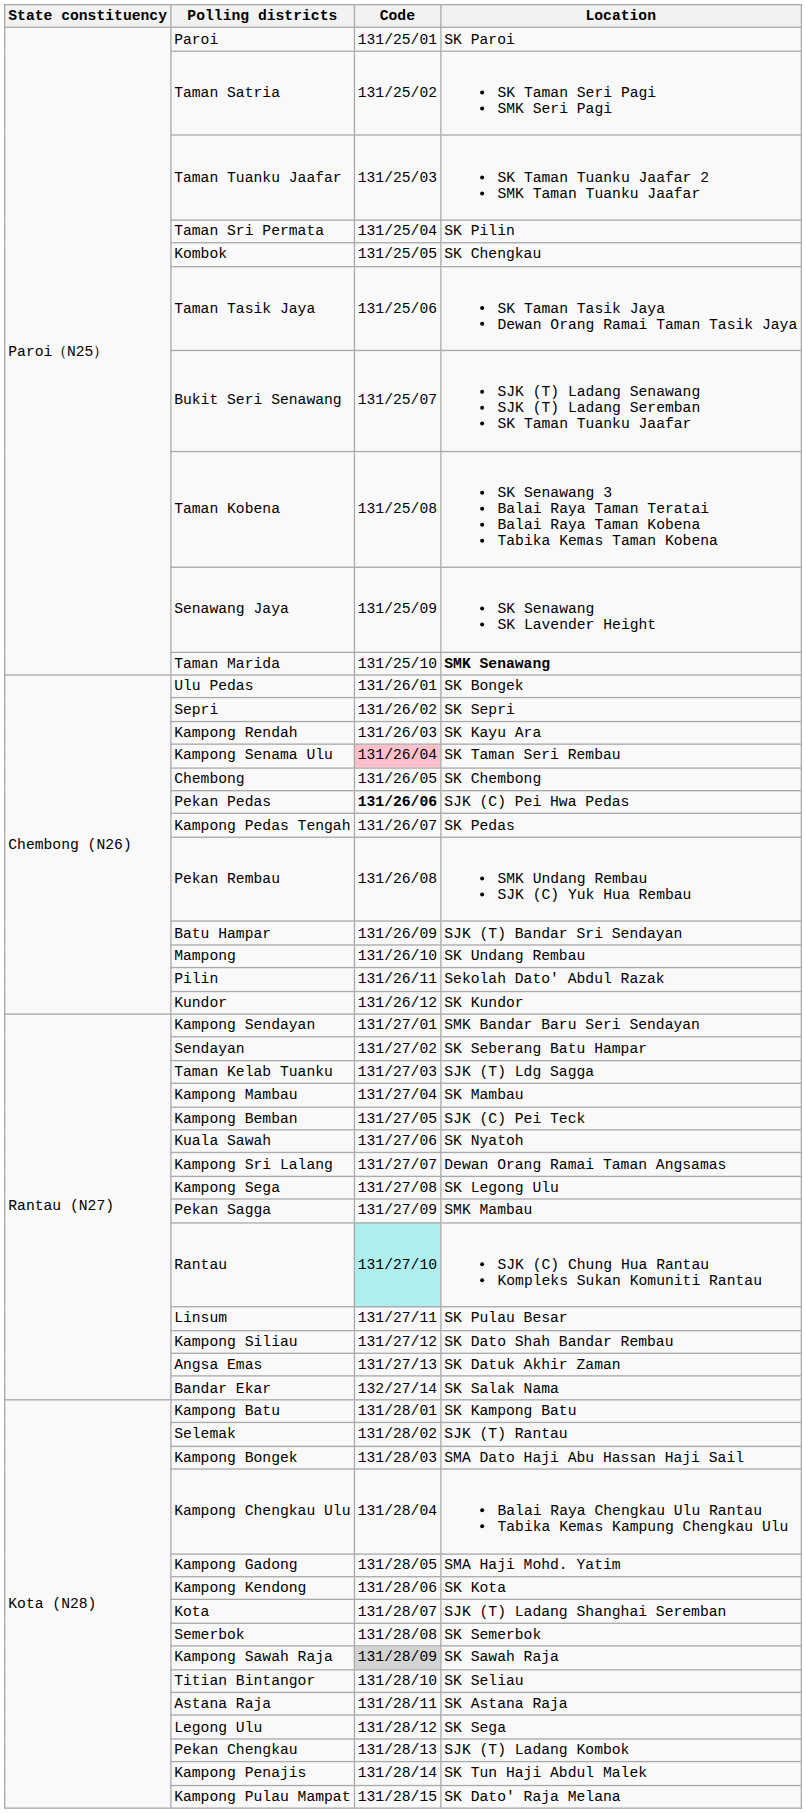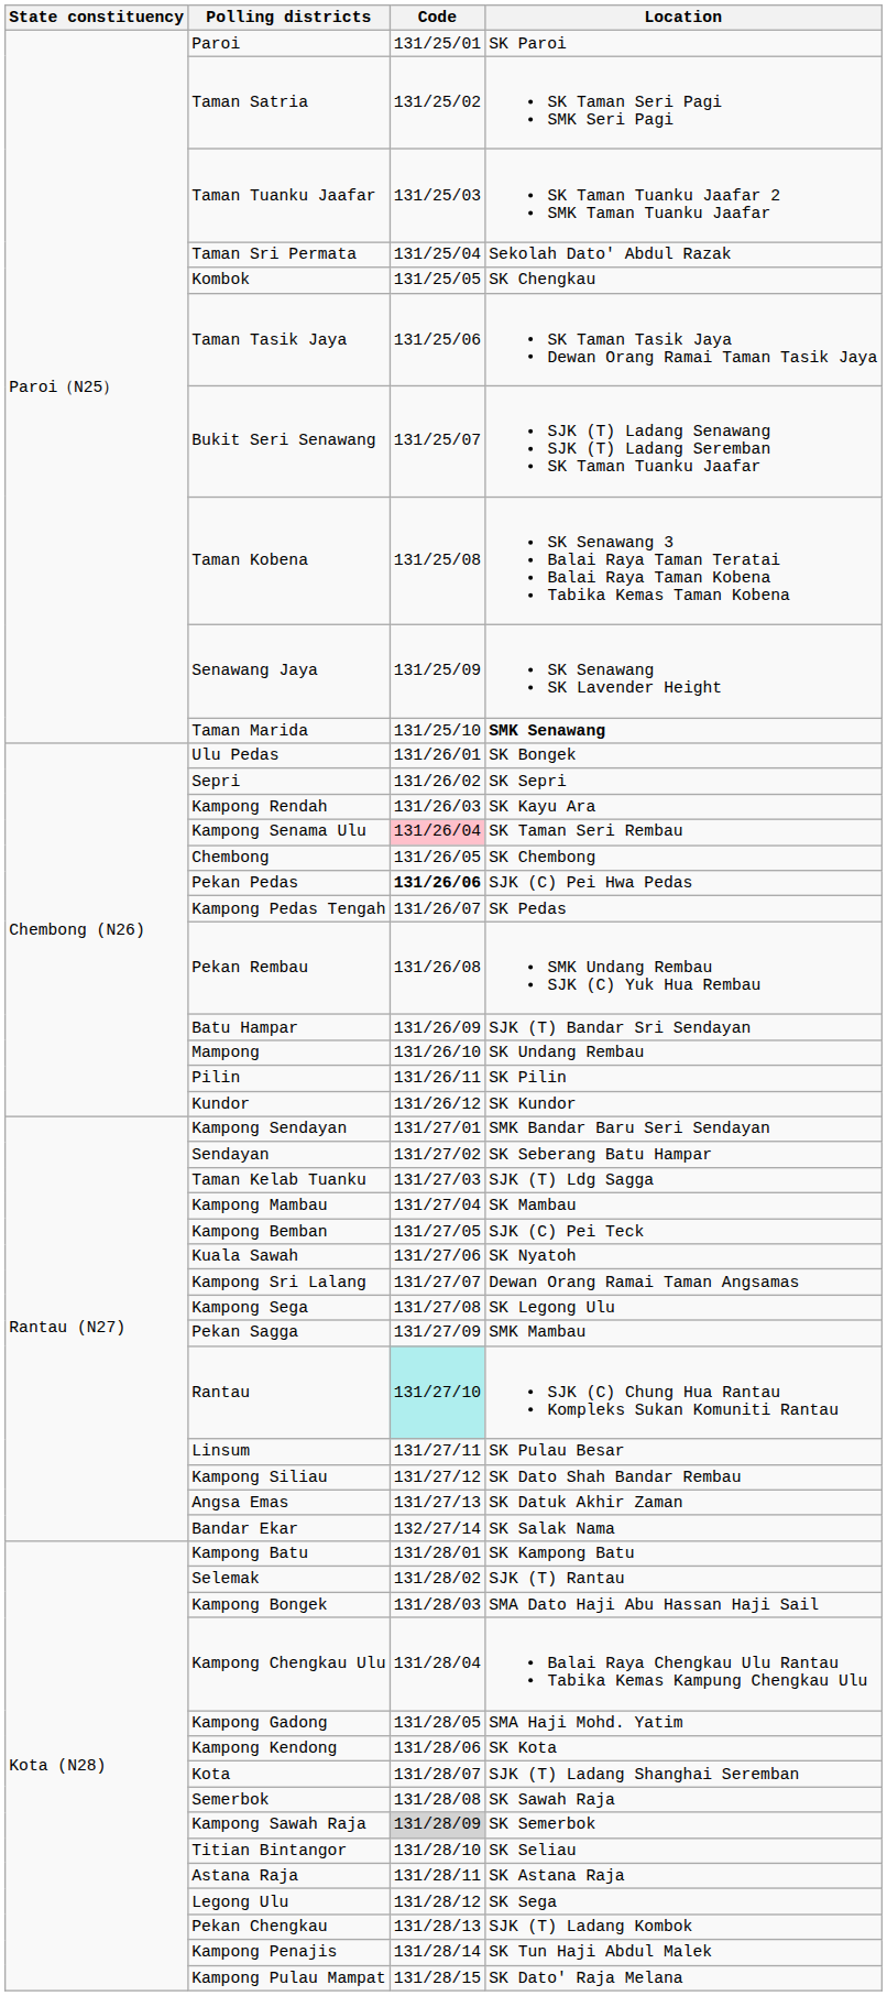 <table class="wikitable sortable mw-collapsible" style="white-space:nowrap;font-size:85%">
 <tr>
 <th>State constituency</th>
 <th>Polling districts</th>
 <th>Code</th>
 <th>Location</th>
 </tr>
 <tr>
 <td rowspan="10">Paroi（N25）</td>
 <td>Paroi</td>
 <td>131/25/01</td>
 <td>SK Paroi</td>
 </tr>
 <tr>
 <td>Taman Satria</td>
 <td>131/25/02</td>
 <td><br><ul><li>SK Taman Seri Pagi</li><li>SMK Seri Pagi</li></ul></td>
 </tr>
 <tr>
 <td>Taman Tuanku Jaafar</td>
 <td>131/25/03</td>
 <td><br><ul><li>SK Taman Tuanku Jaafar 2</li><li>SMK Taman Tuanku Jaafar</li></ul></td>
 </tr>
 <tr>
 <td>Taman Sri Permata</td>
 <td>131/25/04</td>
-<td>SK Pilin</td>
+<td>Sekolah Dato' Abdul Razak</td>
 </tr>
 <tr>
 <td>Kombok</td>
 <td>131/25/05</td>
 <td>SK Chengkau</td>
 </tr>
 <tr>
 <td>Taman Tasik Jaya</td>
 <td>131/25/06</td>
 <td><br><ul><li>SK Taman Tasik Jaya</li><li>Dewan Orang Ramai Taman Tasik Jaya</li></ul></td>
 </tr>
 <tr>
 <td>Bukit Seri Senawang</td>
 <td>131/25/07</td>
 <td><br><ul><li>SJK (T) Ladang Senawang</li><li>SJK (T) Ladang Seremban</li><li>SK Taman Tuanku Jaafar</li></ul></td>
 </tr>
 <tr>
 <td>Taman Kobena</td>
 <td>131/25/08</td>
 <td><br><ul><li>SK Senawang 3</li><li>Balai Raya Taman Teratai</li><li>Balai Raya Taman Kobena</li><li>Tabika Kemas Taman Kobena</li></ul></td>
 </tr>
 <tr>
 <td>Senawang Jaya</td>
 <td>131/25/09</td>
 <td><br><ul><li>SK Senawang</li><li>SK Lavender Height</li></ul></td>
 </tr>
 <tr>
 <td>Taman Marida</td>
 <td>131/25/10</td>
 <td><strong>SMK Senawang</strong></td>
 </tr>
 <tr>
 <td rowspan="12">Chembong (N26)</td>
 <td>Ulu Pedas</td>
 <td>131/26/01</td>
 <td>SK Bongek</td>
 </tr>
 <tr>
 <td>Sepri</td>
 <td>131/26/02</td>
 <td>SK Sepri</td>
 </tr>
 <tr>
 <td>Kampong Rendah</td>
 <td>131/26/03</td>
 <td>SK Kayu Ara</td>
 </tr>
 <tr>
 <td>Kampong Senama Ulu</td>
 <td style="background: pink;">131/26/04</td>
 <td>SK Taman Seri Rembau</td>
 </tr>
 <tr>
 <td>Chembong</td>
 <td>131/26/05</td>
 <td>SK Chembong</td>
 </tr>
 <tr>
 <td>Pekan Pedas</td>
 <td><strong>131/26/06</strong></td>
 <td>SJK (C) Pei Hwa Pedas</td>
 </tr>
 <tr>
 <td>Kampong Pedas Tengah</td>
 <td>131/26/07</td>
 <td>SK Pedas</td>
 </tr>
 <tr>
 <td>Pekan Rembau</td>
 <td>131/26/08</td>
 <td><br><ul><li>SMK Undang Rembau</li><li>SJK (C) Yuk Hua Rembau</li></ul></td>
 </tr>
 <tr>
 <td>Batu Hampar</td>
 <td>131/26/09</td>
 <td>SJK (T) Bandar Sri Sendayan</td>
 </tr>
 <tr>
 <td>Mampong</td>
 <td>131/26/10</td>
 <td>SK Undang Rembau</td>
 </tr>
 <tr>
 <td>Pilin</td>
 <td>131/26/11</td>
-<td>Sekolah Dato' Abdul Razak</td>
+<td>SK Pilin</td>
 </tr>
 <tr>
 <td>Kundor</td>
 <td>131/26/12</td>
 <td>SK Kundor</td>
 </tr>
 <tr>
 <td rowspan="14">Rantau (N27)</td>
 <td>Kampong Sendayan</td>
 <td>131/27/01</td>
 <td>SMK Bandar Baru Seri Sendayan</td>
 </tr>
 <tr>
 <td>Sendayan</td>
 <td>131/27/02</td>
 <td>SK Seberang Batu Hampar</td>
 </tr>
 <tr>
 <td>Taman Kelab Tuanku</td>
 <td>131/27/03</td>
 <td>SJK (T) Ldg Sagga</td>
 </tr>
 <tr>
 <td>Kampong Mambau</td>
 <td>131/27/04</td>
 <td>SK Mambau</td>
 </tr>
 <tr>
 <td>Kampong Bemban</td>
 <td>131/27/05</td>
 <td>SJK (C) Pei Teck</td>
 </tr>
 <tr>
 <td>Kuala Sawah</td>
 <td>131/27/06</td>
 <td>SK Nyatoh</td>
 </tr>
 <tr>
 <td>Kampong Sri Lalang</td>
 <td>131/27/07</td>
 <td>Dewan Orang Ramai Taman Angsamas</td>
 </tr>
 <tr>
 <td>Kampong Sega</td>
 <td>131/27/08</td>
 <td>SK Legong Ulu</td>
 </tr>
 <tr>
 <td>Pekan Sagga</td>
 <td>131/27/09</td>
 <td>SMK Mambau</td>
 </tr>
 <tr>
 <td>Rantau</td>
 <td style="background: paleturquoise;">131/27/10</td>
 <td><br><ul><li>SJK (C) Chung Hua Rantau</li><li>Kompleks Sukan Komuniti Rantau</li></ul></td>
 </tr>
 <tr>
 <td>Linsum</td>
 <td>131/27/11</td>
 <td>SK Pulau Besar</td>
 </tr>
 <tr>
 <td>Kampong Siliau</td>
 <td>131/27/12</td>
 <td>SK Dato Shah Bandar Rembau</td>
 </tr>
 <tr>
 <td>Angsa Emas</td>
 <td>131/27/13</td>
 <td>SK Datuk Akhir Zaman</td>
 </tr>
 <tr>
 <td>Bandar Ekar</td>
 <td>132/27/14</td>
 <td>SK Salak Nama</td>
 </tr>
 <tr>
 <td rowspan="15">Kota (N28)</td>
 <td>Kampong Batu</td>
 <td>131/28/01</td>
 <td>SK Kampong Batu</td>
 </tr>
 <tr>
 <td>Selemak</td>
 <td>131/28/02</td>
 <td>SJK (T) Rantau</td>
 </tr>
 <tr>
 <td>Kampong Bongek</td>
 <td>131/28/03</td>
 <td>SMA Dato Haji Abu Hassan Haji Sail</td>
 </tr>
 <tr>
 <td>Kampong Chengkau Ulu</td>
 <td>131/28/04</td>
 <td><br><ul><li>Balai Raya Chengkau Ulu Rantau</li><li>Tabika Kemas Kampung Chengkau Ulu</li></ul></td>
 </tr>
 <tr>
 <td>Kampong Gadong</td>
 <td>131/28/05</td>
 <td>SMA Haji Mohd. Yatim</td>
 </tr>
 <tr>
 <td>Kampong Kendong</td>
 <td>131/28/06</td>
 <td>SK Kota</td>
 </tr>
 <tr>
 <td>Kota</td>
 <td>131/28/07</td>
 <td>SJK (T) Ladang Shanghai Seremban</td>
 </tr>
 <tr>
 <td>Semerbok</td>
 <td>131/28/08</td>
-<td>SK Semerbok</td>
+<td>SK Sawah Raja</td>
 </tr>
 <tr>
 <td>Kampong Sawah Raja</td>
 <td style="background: lightgrey;">131/28/09</td>
-<td>SK Sawah Raja</td>
+<td>SK Semerbok</td>
 </tr>
 <tr>
 <td>Titian Bintangor</td>
 <td>131/28/10</td>
 <td>SK Seliau</td>
 </tr>
 <tr>
 <td>Astana Raja</td>
 <td>131/28/11</td>
 <td>SK Astana Raja</td>
 </tr>
 <tr>
 <td>Legong Ulu</td>
 <td>131/28/12</td>
 <td>SK Sega</td>
 </tr>
 <tr>
 <td>Pekan Chengkau</td>
 <td>131/28/13</td>
 <td>SJK (T) Ladang Kombok</td>
 </tr>
 <tr>
 <td>Kampong Penajis</td>
 <td>131/28/14</td>
 <td>SK Tun Haji Abdul Malek</td>
 </tr>
 <tr>
 <td>Kampong Pulau Mampat</td>
 <td>131/28/15</td>
 <td>SK Dato' Raja Melana</td>
 </tr>
 </table>
